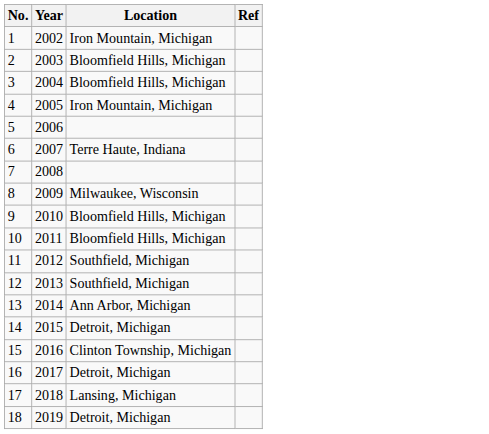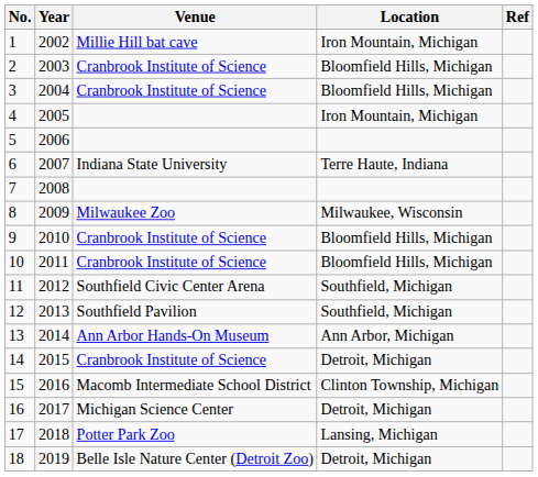 <table class="wikitable">
 <tr>
 <th>No.</th>
 <th>Year</th>
+<th>Venue</th>
 <th>Location</th>
 <th>Ref</th>
 </tr>
 <tr>
 <td>1</td>
 <td>2002</td>
+<td><a href='#'>Millie Hill bat cave</a></td>
 <td>Iron Mountain, Michigan</td>
 <td></td>
 </tr>
 <tr>
 <td>2</td>
 <td>2003</td>
+<td><a href='#'>Cranbrook Institute of Science</a></td>
 <td>Bloomfield Hills, Michigan</td>
 <td></td>
 </tr>
 <tr>
 <td>3</td>
 <td>2004</td>
+<td><a href='#'>Cranbrook Institute of Science</a></td>
 <td>Bloomfield Hills, Michigan</td>
 <td></td>
 </tr>
 <tr>
 <td>4</td>
 <td>2005</td>
+<td></td>
 <td>Iron Mountain, Michigan</td>
 <td></td>
 </tr>
 <tr>
 <td>5</td>
 <td>2006</td>
 <td></td>
 <td></td>
+<td></td>
 </tr>
 <tr>
 <td>6</td>
 <td>2007</td>
+<td>Indiana State University</td>
 <td>Terre Haute, Indiana</td>
 <td></td>
 </tr>
 <tr>
 <td>7</td>
 <td>2008</td>
 <td></td>
 <td></td>
+<td></td>
 </tr>
 <tr>
 <td>8</td>
 <td>2009</td>
+<td><a href='#'>Milwaukee Zoo</a></td>
 <td>Milwaukee, Wisconsin</td>
 <td></td>
 </tr>
 <tr>
 <td>9</td>
 <td>2010</td>
+<td><a href='#'>Cranbrook Institute of Science</a></td>
 <td>Bloomfield Hills, Michigan</td>
 <td></td>
 </tr>
 <tr>
 <td>10</td>
 <td>2011</td>
+<td><a href='#'>Cranbrook Institute of Science</a></td>
 <td>Bloomfield Hills, Michigan</td>
 <td></td>
 </tr>
 <tr>
 <td>11</td>
 <td>2012</td>
+<td>Southfield Civic Center Arena</td>
 <td>Southfield, Michigan</td>
 <td></td>
 </tr>
 <tr>
 <td>12</td>
 <td>2013</td>
+<td>Southfield Pavilion</td>
 <td>Southfield, Michigan</td>
 <td></td>
 </tr>
 <tr>
 <td>13</td>
 <td>2014</td>
+<td><a href='#'>Ann Arbor Hands-On Museum</a></td>
 <td>Ann Arbor, Michigan</td>
 <td></td>
 </tr>
 <tr>
 <td>14</td>
 <td>2015</td>
+<td><a href='#'>Cranbrook Institute of Science</a></td>
 <td>Detroit, Michigan</td>
 <td></td>
 </tr>
 <tr>
 <td>15</td>
 <td>2016</td>
+<td>Macomb Intermediate School District</td>
 <td>Clinton Township, Michigan</td>
 <td></td>
 </tr>
 <tr>
 <td>16</td>
 <td>2017</td>
+<td>Michigan Science Center</td>
 <td>Detroit, Michigan</td>
 <td></td>
 </tr>
 <tr>
 <td>17</td>
 <td>2018</td>
+<td><a href='#'>Potter Park Zoo</a></td>
 <td>Lansing, Michigan</td>
 <td></td>
 </tr>
 <tr>
 <td>18</td>
 <td>2019</td>
+<td>Belle Isle Nature Center (<a href='#'>Detroit Zoo</a>)</td>
 <td>Detroit, Michigan</td>
 <td></td>
 </tr>
 </table>
